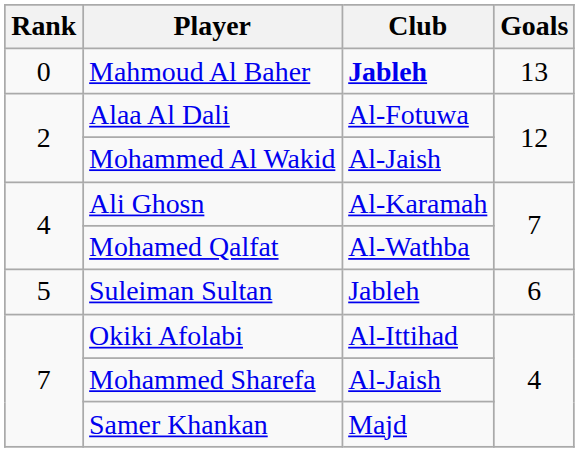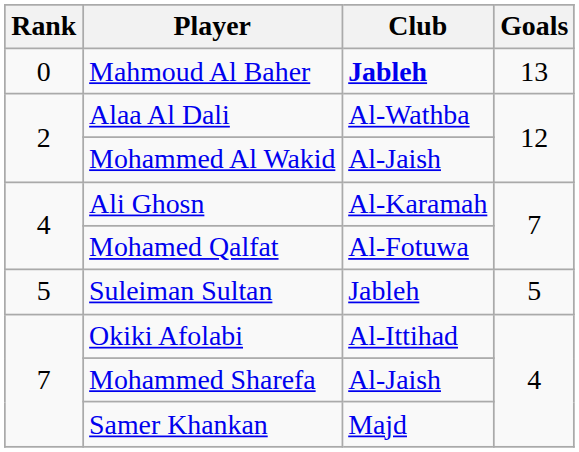 <table class="wikitable" style="text-align: center;">
 <tr>
 <th>Rank</th>
 <th>Player</th>
 <th>Club</th>
 <th>Goals</th>
 </tr>
 <tr>
 <td>0</td>
 <td align="left"> <a href='#'>Mahmoud Al Baher</a></td>
 <td align="left"><strong><a href='#'>Jableh</a></strong></td>
 <td>13</td>
 </tr>
 <tr>
 <td rowspan=2>2</td>
 <td align="left"> <a href='#'>Alaa Al Dali</a></td>
-<td align="left"><a href='#'>Al-Fotuwa</a></td>
+<td align="left"><a href='#'>Al-Wathba</a></td>
 <td rowspan=2>12</td>
 </tr>
 <tr>
 <td align="left"> <a href='#'>Mohammed Al Wakid</a></td>
 <td align="left"><a href='#'>Al-Jaish</a></td>
 </tr>
 <tr>
 <td rowspan=2>4</td>
 <td align="left"> <a href='#'>Ali Ghosn</a></td>
 <td align="left"><a href='#'>Al-Karamah</a></td>
 <td rowspan=2>7</td>
 </tr>
 <tr>
 <td align="left"> <a href='#'>Mohamed Qalfat</a></td>
-<td align="left"><a href='#'>Al-Wathba</a></td>
+<td align="left"><a href='#'>Al-Fotuwa</a></td>
 </tr>
 <tr>
 <td>5</td>
 <td align="left"> <a href='#'>Suleiman Sultan</a></td>
 <td align="left"><a href='#'>Jableh</a></td>
-<td>6</td>
+<td>5</td>
 </tr>
 <tr>
 <td rowspan=3>7</td>
 <td align="left"> <a href='#'>Okiki Afolabi</a></td>
 <td align="left"><a href='#'>Al-Ittihad</a></td>
 <td rowspan=3>4</td>
 </tr>
 <tr>
 <td align="left"> <a href='#'>Mohammed Sharefa</a></td>
 <td align="left"><a href='#'>Al-Jaish</a></td>
 </tr>
 <tr>
 <td align="left"> <a href='#'>Samer Khankan</a></td>
 <td align="left"><a href='#'>Majd</a></td>
 </tr>
 </table>
